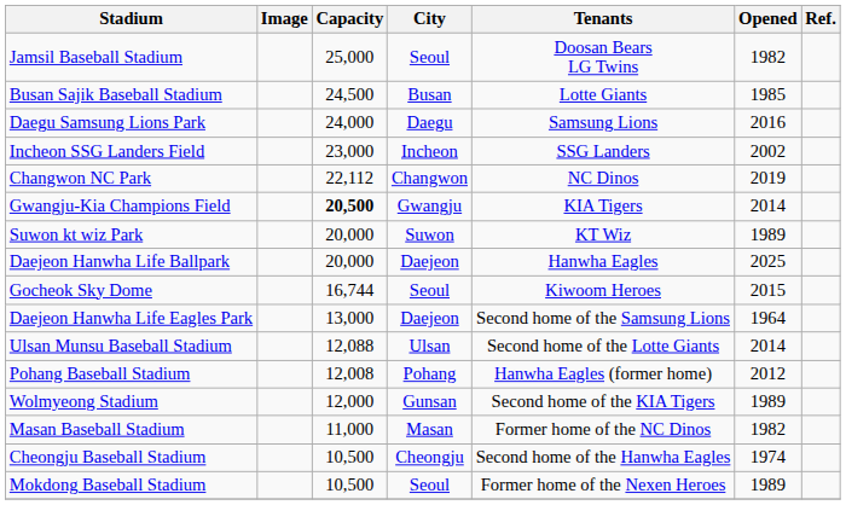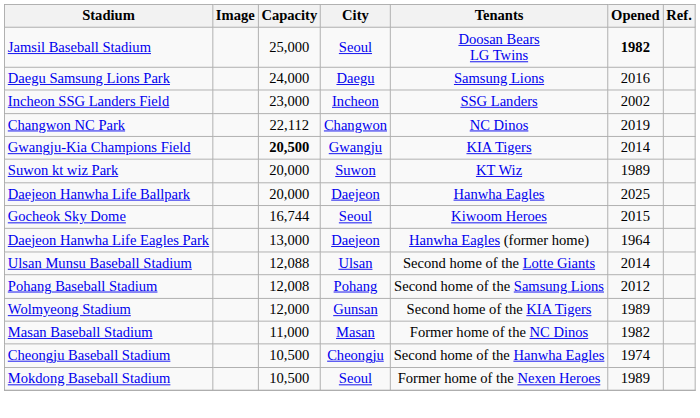 <table class="wikitable sortable">
 <tr>
 <th>Stadium</th>
 <th>Image</th>
 <th>Capacity</th>
 <th>City</th>
 <th>Tenants</th>
 <th>Opened</th>
 <th>Ref.</th>
 </tr>
 <tr>
 <td><a href='#'>Jamsil Baseball Stadium</a></td>
 <td></td>
 <td align="center">25,000</td>
 <td align="center"><a href='#'>Seoul</a></td>
 <td align="center"><a href='#'>Doosan Bears</a><br><a href='#'>LG Twins</a></td>
-<td align="center">1982</td>
-<td></td>
-</tr>
-<tr>
-<td><a href='#'>Busan Sajik Baseball Stadium</a></td>
-<td></td>
-<td align="center">24,500</td>
-<td align="center"><a href='#'>Busan</a></td>
-<td align="center"><a href='#'>Lotte Giants</a></td>
-<td align="center">1985</td>
+<td align="center"><strong>1982</strong></td>
 <td></td>
 </tr>
 <tr>
 <td><a href='#'>Daegu Samsung Lions Park</a></td>
 <td></td>
 <td align="center">24,000</td>
 <td align="center"><a href='#'>Daegu</a></td>
 <td align="center"><a href='#'>Samsung Lions</a></td>
 <td align="center">2016</td>
 <td></td>
 </tr>
 <tr>
 <td><a href='#'>Incheon SSG Landers Field</a></td>
 <td></td>
 <td align="center">23,000</td>
 <td align="center"><a href='#'>Incheon</a></td>
 <td align="center"><a href='#'>SSG Landers</a></td>
 <td align="center">2002</td>
 <td></td>
 </tr>
 <tr>
 <td><a href='#'>Changwon NC Park</a></td>
 <td></td>
 <td align="center">22,112</td>
 <td align="center"><a href='#'>Changwon</a></td>
 <td align="center"><a href='#'>NC Dinos</a></td>
 <td align="center">2019</td>
 <td></td>
 </tr>
 <tr>
 <td><a href='#'>Gwangju-Kia Champions Field</a></td>
 <td></td>
 <td align="center"><strong>20,500</strong></td>
 <td align="center"><a href='#'>Gwangju</a></td>
 <td align="center"><a href='#'>KIA Tigers</a></td>
 <td align="center">2014</td>
 <td></td>
 </tr>
 <tr>
 <td><a href='#'>Suwon kt wiz Park</a></td>
 <td></td>
 <td align="center">20,000</td>
 <td align="center"><a href='#'>Suwon</a></td>
 <td align="center"><a href='#'>KT Wiz</a></td>
 <td align="center">1989</td>
 <td></td>
 </tr>
 <tr>
 <td><a href='#'>Daejeon Hanwha Life Ballpark</a></td>
 <td></td>
 <td align="center">20,000</td>
 <td align="center"><a href='#'>Daejeon</a></td>
 <td align="center"><a href='#'>Hanwha Eagles</a></td>
 <td align="center">2025</td>
 <td></td>
 </tr>
 <tr>
 <td><a href='#'>Gocheok Sky Dome</a></td>
 <td></td>
 <td align="center">16,744</td>
 <td align="center"><a href='#'>Seoul</a></td>
 <td align="center"><a href='#'>Kiwoom Heroes</a></td>
 <td align="center">2015</td>
 <td></td>
 </tr>
 <tr>
 <td><a href='#'>Daejeon Hanwha Life Eagles Park</a></td>
 <td></td>
 <td align="center">13,000</td>
 <td align="center"><a href='#'>Daejeon</a></td>
-<td align="center">Second home of the <a href='#'>Samsung Lions</a></td>
+<td align="center"><a href='#'>Hanwha Eagles</a> (former home)</td>
 <td align="center">1964</td>
 <td></td>
 </tr>
 <tr>
 <td><a href='#'>Ulsan Munsu Baseball Stadium</a></td>
 <td></td>
 <td align="center">12,088</td>
 <td align="center"><a href='#'>Ulsan</a></td>
 <td align="center">Second home of the <a href='#'>Lotte Giants</a></td>
 <td align="center">2014</td>
 <td></td>
 </tr>
 <tr>
 <td><a href='#'>Pohang Baseball Stadium</a></td>
 <td></td>
 <td align="center">12,008</td>
 <td align="center"><a href='#'>Pohang</a></td>
-<td align="center"><a href='#'>Hanwha Eagles</a> (former home)</td>
+<td align="center">Second home of the <a href='#'>Samsung Lions</a></td>
 <td align="center">2012</td>
 <td></td>
 </tr>
 <tr>
 <td><a href='#'>Wolmyeong Stadium</a></td>
 <td></td>
 <td align="center">12,000</td>
 <td align="center"><a href='#'>Gunsan</a></td>
 <td align="center">Second home of the <a href='#'>KIA Tigers</a></td>
 <td align="center">1989</td>
 <td></td>
 </tr>
 <tr>
 <td><a href='#'>Masan Baseball Stadium</a></td>
 <td></td>
 <td align="center">11,000</td>
 <td align="center"><a href='#'>Masan</a></td>
 <td align="center">Former home of the <a href='#'>NC Dinos</a></td>
 <td align="center">1982</td>
 <td></td>
 </tr>
 <tr>
 <td><a href='#'>Cheongju Baseball Stadium</a></td>
 <td></td>
 <td align="center">10,500</td>
 <td align="center"><a href='#'>Cheongju</a></td>
 <td align="center">Second home of the <a href='#'>Hanwha Eagles</a></td>
 <td align="center">1974</td>
 <td></td>
 </tr>
 <tr>
 <td><a href='#'>Mokdong Baseball Stadium</a></td>
 <td></td>
 <td align="center">10,500</td>
 <td align="center"><a href='#'>Seoul</a></td>
 <td align="center">Former home of the <a href='#'>Nexen Heroes</a></td>
 <td align="center">1989</td>
 <td></td>
 </tr>
 <tr>
 </tr>
 </table>
